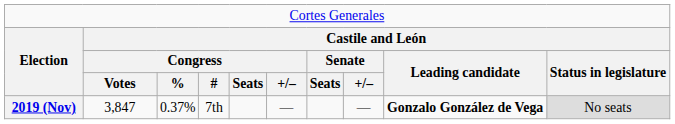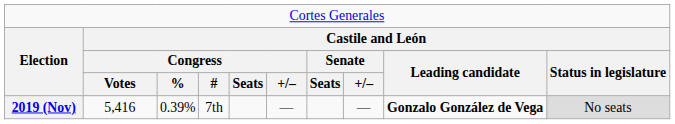 <table class="wikitable" style="font-size:90%; text-align:center;">
 <tr>
 <td colspan="10" align="center"><a href='#'>Cortes Generales</a></td>
 </tr>
 <tr>
 <th rowspan="3" width="75">Election</th>
 <th colspan="9">Castile and León</th>
 </tr>
 <tr>
 <th colspan="5">Congress</th>
 <th colspan="2">Senate</th>
 <th rowspan="2">Leading candidate</th>
 <th rowspan="2">Status in legislature</th>
 </tr>
 <tr>
 <th width="70">Votes</th>
 <th width="35">%</th>
 <th width="25">#</th>
 <th>Seats</th>
 <th width="35">+/–</th>
 <th>Seats</th>
 <th width="35">+/–</th>
 </tr>
 <tr>
 <th><a href='#'>2019 (Nov)</a></th>
-<td>3,847</td>
-<td>0.37%</td>
+<td>5,416</td>
+<td>0.39%</td>
 <td>7th</td>
 <td></td>
 <td>—</td>
 <td></td>
 <td>—</td>
 <td><strong>Gonzalo González de Vega</strong></td>
 <td style="background:#ddd;">No seats</td>
 </tr>
 </table>
